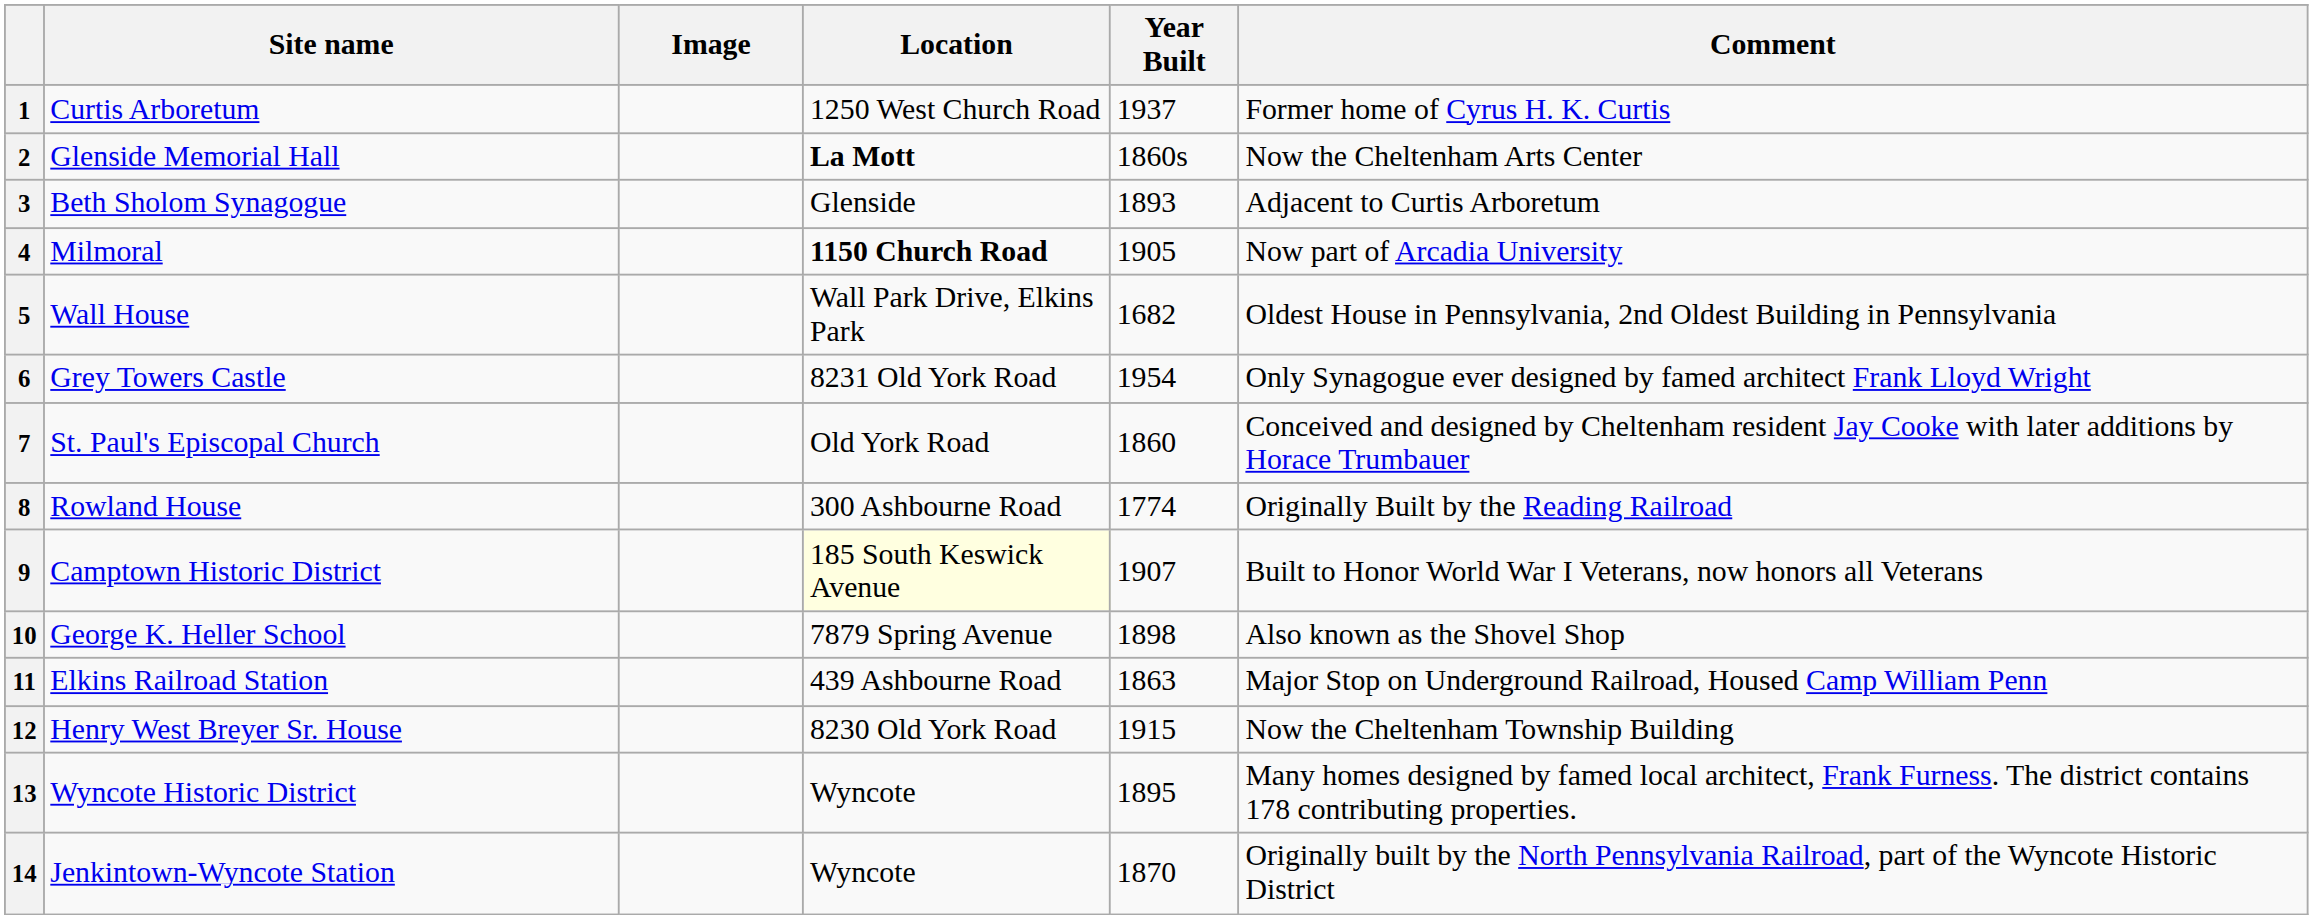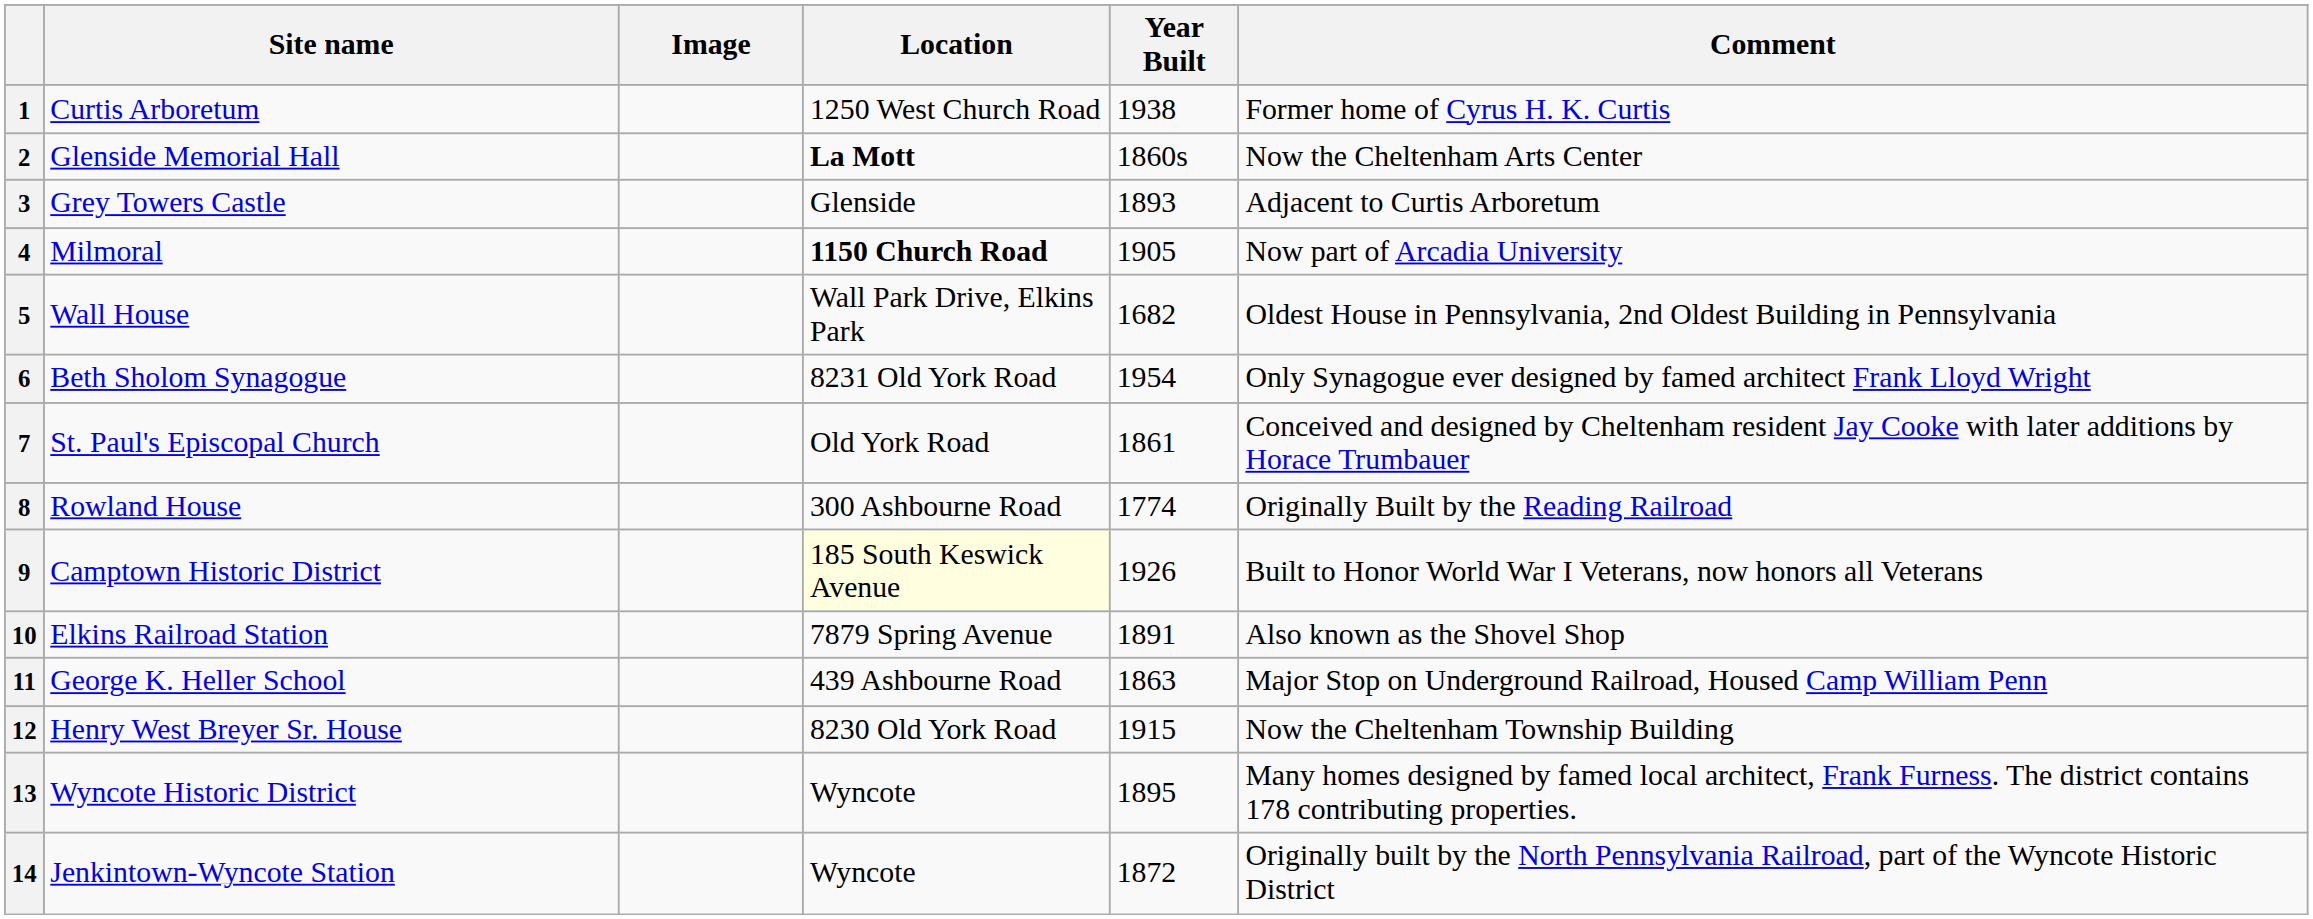 <table class="wikitable sortable" style="width:98%">
 <tr>
 <th></th>
 <th width = 25% ><strong>Site name</strong></th>
 <th width = 8% class="unsortable" ><strong>Image</strong></th>
 <th><strong>Location</strong></th>
 <th class="sortable" ><strong>Year Built</strong></th>
 <th class="unsortable" ><strong>Comment</strong></th>
 </tr>
 <tr ->
 <th><small>1</small></th>
 <td><a href='#'>Curtis Arboretum</a></td>
 <td></td>
 <td>1250 West Church Road</td>
-<td>1937</td>
+<td>1938</td>
 <td>Former home of <a href='#'>Cyrus H. K. Curtis</a></td>
 </tr>
 <tr ->
 <th><small>2</small></th>
 <td><a href='#'>Glenside Memorial Hall</a></td>
 <td></td>
 <td><strong>La Mott</strong></td>
 <td>1860s</td>
 <td>Now the Cheltenham Arts Center</td>
 </tr>
 <tr ->
 <th><small>3</small></th>
-<td><a href='#'>Beth Sholom Synagogue</a></td>
+<td><a href='#'>Grey Towers Castle</a></td>
 <td></td>
 <td>Glenside</td>
 <td>1893</td>
 <td>Adjacent to Curtis Arboretum</td>
 </tr>
 <tr ->
 <th><small>4</small></th>
 <td><a href='#'>Milmoral</a></td>
 <td></td>
 <td><strong>1150 Church Road</strong></td>
 <td>1905</td>
 <td>Now part of <a href='#'>Arcadia University</a></td>
 </tr>
 <tr ->
 <th><small>5</small></th>
 <td><a href='#'>Wall House</a></td>
 <td></td>
 <td>Wall Park Drive, Elkins Park</td>
 <td>1682</td>
 <td>Oldest House in Pennsylvania, 2nd Oldest Building in Pennsylvania</td>
 </tr>
 <tr ->
 <th><small>6</small></th>
-<td><a href='#'>Grey Towers Castle</a></td>
+<td><a href='#'>Beth Sholom Synagogue</a></td>
 <td></td>
 <td>8231 Old York Road</td>
 <td>1954</td>
 <td>Only Synagogue ever designed by famed architect <a href='#'>Frank Lloyd Wright</a></td>
 </tr>
 <tr ->
 <th><small>7</small></th>
 <td><a href='#'>St. Paul's Episcopal Church</a></td>
 <td></td>
 <td>Old York Road</td>
-<td>1860</td>
+<td>1861</td>
 <td>Conceived and designed by Cheltenham resident <a href='#'>Jay Cooke</a> with later additions by <a href='#'>Horace Trumbauer</a></td>
 </tr>
 <tr ->
 <th><small>8</small></th>
 <td><a href='#'>Rowland House</a></td>
 <td></td>
 <td>300 Ashbourne Road</td>
 <td>1774</td>
 <td>Originally Built by the <a href='#'>Reading Railroad</a></td>
 </tr>
 <tr ->
 <th><small>9</small></th>
 <td><a href='#'>Camptown Historic District</a></td>
 <td></td>
 <td style="background: lightyellow;">185 South Keswick Avenue</td>
-<td>1907</td>
+<td>1926</td>
 <td>Built to Honor World War I Veterans, now honors all Veterans</td>
 </tr>
 <tr ->
 <th><small>10</small></th>
-<td><a href='#'>George K. Heller School</a></td>
+<td><a href='#'>Elkins Railroad Station</a></td>
 <td></td>
 <td>7879 Spring Avenue</td>
-<td>1898</td>
+<td>1891</td>
 <td>Also known as the Shovel Shop</td>
 </tr>
 <tr ->
 <th><small>11</small></th>
-<td><a href='#'>Elkins Railroad Station</a></td>
+<td><a href='#'>George K. Heller School</a></td>
 <td></td>
 <td>439 Ashbourne Road</td>
 <td>1863</td>
 <td>Major Stop on Underground Railroad, Housed <a href='#'>Camp William Penn</a></td>
 </tr>
 <tr ->
 <th><small>12</small></th>
 <td><a href='#'>Henry West Breyer Sr. House</a></td>
 <td></td>
 <td>8230 Old York Road</td>
 <td>1915</td>
 <td>Now the Cheltenham Township Building</td>
 </tr>
 <tr ->
 <th><small>13</small></th>
 <td><a href='#'>Wyncote Historic District</a></td>
 <td></td>
 <td>Wyncote</td>
 <td>1895</td>
 <td>Many homes designed by famed local architect, <a href='#'>Frank Furness</a>. The district contains 178 contributing properties.</td>
 </tr>
 <tr ->
 <th><small>14</small></th>
 <td><a href='#'>Jenkintown-Wyncote Station</a></td>
 <td></td>
 <td>Wyncote</td>
-<td>1870</td>
+<td>1872</td>
 <td>Originally built by the <a href='#'>North Pennsylvania Railroad</a>, part of the Wyncote Historic District</td>
 </tr>
 </table>
